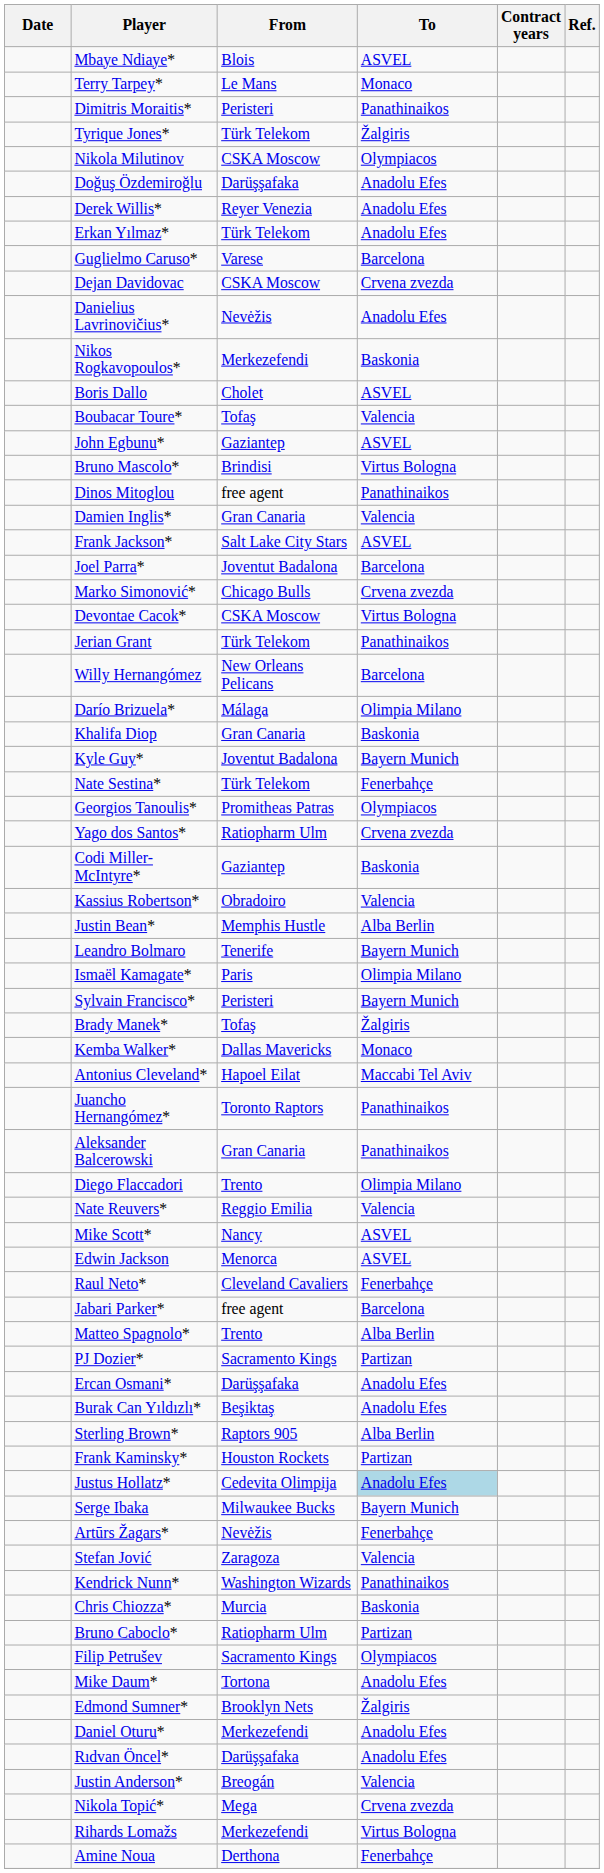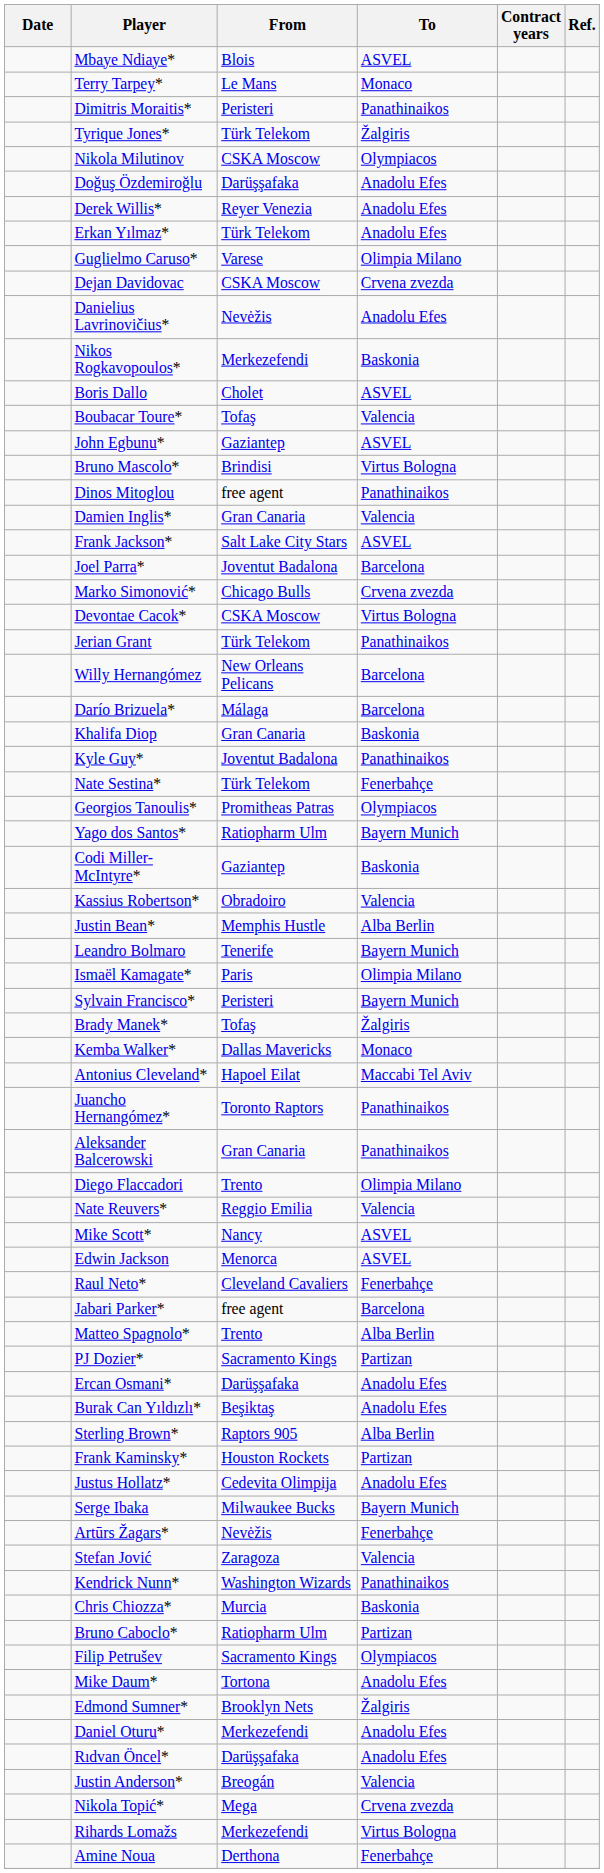 <table class="wikitable sortable">
 <tr>
 <th width=100>Date</th>
 <th width=190>Player</th>
 <th style="width:200px;">From</th>
 <th style="width:200px;">To</th>
 <th>Contract<br>years</th>
 <th>Ref.</th>
 </tr>
 <tr>
 <td></td>
 <td> <a href='#'>Mbaye Ndiaye</a>*</td>
 <td> <a href='#'>Blois</a></td>
 <td> <a href='#'>ASVEL</a></td>
 <td></td>
 <td></td>
 </tr>
 <tr>
 <td></td>
 <td> <a href='#'>Terry Tarpey</a>*</td>
 <td> <a href='#'>Le Mans</a></td>
 <td> <a href='#'>Monaco</a></td>
 <td></td>
 <td></td>
 </tr>
 <tr>
 <td></td>
 <td> <a href='#'>Dimitris Moraitis</a>*</td>
 <td> <a href='#'>Peristeri</a></td>
 <td> <a href='#'>Panathinaikos</a></td>
 <td></td>
 <td></td>
 </tr>
 <tr>
 <td></td>
 <td> <a href='#'>Tyrique Jones</a>*</td>
 <td> <a href='#'>Türk Telekom</a></td>
 <td> <a href='#'>Žalgiris</a></td>
 <td></td>
 <td></td>
 </tr>
 <tr>
 <td></td>
 <td> <a href='#'>Nikola Milutinov</a></td>
 <td> <a href='#'>CSKA Moscow</a></td>
 <td> <a href='#'>Olympiacos</a></td>
 <td></td>
 <td></td>
 </tr>
 <tr>
 <td></td>
 <td> <a href='#'>Doğuş Özdemiroğlu</a></td>
 <td> <a href='#'>Darüşşafaka</a></td>
 <td> <a href='#'>Anadolu Efes</a></td>
 <td></td>
 <td></td>
 </tr>
 <tr>
 <td></td>
 <td> <a href='#'>Derek Willis</a>*</td>
 <td> <a href='#'>Reyer Venezia</a></td>
 <td> <a href='#'>Anadolu Efes</a></td>
 <td></td>
 <td></td>
 </tr>
 <tr>
 <td></td>
 <td> <a href='#'>Erkan Yılmaz</a>*</td>
 <td> <a href='#'>Türk Telekom</a></td>
 <td> <a href='#'>Anadolu Efes</a></td>
 <td></td>
 <td></td>
 </tr>
 <tr>
 <td></td>
 <td> <a href='#'>Guglielmo Caruso</a>*</td>
 <td> <a href='#'>Varese</a></td>
-<td> <a href='#'>Barcelona</a></td>
+<td> <a href='#'>Olimpia Milano</a></td>
 <td></td>
 <td></td>
 </tr>
 <tr>
 <td></td>
 <td> <a href='#'>Dejan Davidovac</a></td>
 <td> <a href='#'>CSKA Moscow</a></td>
 <td> <a href='#'>Crvena zvezda</a></td>
 <td></td>
 <td></td>
 </tr>
 <tr>
 <td></td>
 <td> <a href='#'>Danielius Lavrinovičius</a>*</td>
 <td> <a href='#'>Nevėžis</a></td>
 <td> <a href='#'>Anadolu Efes</a></td>
 <td></td>
 <td></td>
 </tr>
 <tr>
 <td></td>
 <td> <a href='#'>Nikos Rogkavopoulos</a>*</td>
 <td> <a href='#'>Merkezefendi</a></td>
 <td> <a href='#'>Baskonia</a></td>
 <td></td>
 <td></td>
 </tr>
 <tr>
 <td></td>
 <td> <a href='#'>Boris Dallo</a></td>
 <td> <a href='#'>Cholet</a></td>
 <td> <a href='#'>ASVEL</a></td>
 <td></td>
 <td></td>
 </tr>
 <tr>
 <td></td>
 <td> <a href='#'>Boubacar Toure</a>*</td>
 <td> <a href='#'>Tofaş</a></td>
 <td> <a href='#'>Valencia</a></td>
 <td></td>
 <td></td>
 </tr>
 <tr>
 <td></td>
 <td> <a href='#'>John Egbunu</a>*</td>
 <td> <a href='#'>Gaziantep</a></td>
 <td> <a href='#'>ASVEL</a></td>
 <td></td>
 <td></td>
 </tr>
 <tr>
 <td></td>
 <td> <a href='#'>Bruno Mascolo</a>*</td>
 <td> <a href='#'>Brindisi</a></td>
 <td> <a href='#'>Virtus Bologna</a></td>
 <td></td>
 <td></td>
 </tr>
 <tr>
 <td></td>
 <td> <a href='#'>Dinos Mitoglou</a></td>
 <td>free agent</td>
 <td> <a href='#'>Panathinaikos</a></td>
 <td></td>
 <td></td>
 </tr>
 <tr>
 <td></td>
 <td> <a href='#'>Damien Inglis</a>*</td>
 <td> <a href='#'>Gran Canaria</a></td>
 <td> <a href='#'>Valencia</a></td>
 <td></td>
 <td></td>
 </tr>
 <tr>
 <td></td>
 <td> <a href='#'>Frank Jackson</a>*</td>
 <td> <a href='#'>Salt Lake City Stars</a></td>
 <td> <a href='#'>ASVEL</a></td>
 <td></td>
 <td></td>
 </tr>
 <tr>
 <td></td>
 <td> <a href='#'>Joel Parra</a>*</td>
 <td> <a href='#'>Joventut Badalona</a></td>
 <td> <a href='#'>Barcelona</a></td>
 <td></td>
 <td></td>
 </tr>
 <tr>
 <td></td>
 <td> <a href='#'>Marko Simonović</a>*</td>
 <td> <a href='#'>Chicago Bulls</a></td>
 <td> <a href='#'>Crvena zvezda</a></td>
 <td></td>
 <td></td>
 </tr>
 <tr>
 <td></td>
 <td> <a href='#'>Devontae Cacok</a>*</td>
 <td> <a href='#'>CSKA Moscow</a></td>
 <td> <a href='#'>Virtus Bologna</a></td>
 <td></td>
 <td></td>
 </tr>
 <tr>
 <td></td>
 <td> <a href='#'>Jerian Grant</a></td>
 <td> <a href='#'>Türk Telekom</a></td>
 <td> <a href='#'>Panathinaikos</a></td>
 <td></td>
 <td></td>
 </tr>
 <tr>
 <td></td>
 <td> <a href='#'>Willy Hernangómez</a></td>
 <td> <a href='#'>New Orleans Pelicans</a></td>
 <td> <a href='#'>Barcelona</a></td>
 <td></td>
 <td></td>
 </tr>
 <tr>
 <td></td>
 <td> <a href='#'>Darío Brizuela</a>*</td>
 <td> <a href='#'>Málaga</a></td>
-<td> <a href='#'>Olimpia Milano</a></td>
+<td> <a href='#'>Barcelona</a></td>
 <td></td>
 <td></td>
 </tr>
 <tr>
 <td></td>
 <td> <a href='#'>Khalifa Diop</a></td>
 <td> <a href='#'>Gran Canaria</a></td>
 <td> <a href='#'>Baskonia</a></td>
 <td></td>
 <td></td>
 </tr>
 <tr>
 <td></td>
 <td> <a href='#'>Kyle Guy</a>*</td>
 <td> <a href='#'>Joventut Badalona</a></td>
-<td> <a href='#'>Bayern Munich</a></td>
+<td> <a href='#'>Panathinaikos</a></td>
 <td></td>
 <td></td>
 </tr>
 <tr>
 <td></td>
 <td> <a href='#'>Nate Sestina</a>*</td>
 <td> <a href='#'>Türk Telekom</a></td>
 <td> <a href='#'>Fenerbahçe</a></td>
 <td></td>
 <td></td>
 </tr>
 <tr>
 <td></td>
 <td> <a href='#'>Georgios Tanoulis</a>*</td>
 <td> <a href='#'>Promitheas Patras</a></td>
 <td> <a href='#'>Olympiacos</a></td>
 <td></td>
 <td></td>
 </tr>
 <tr>
 <td></td>
 <td> <a href='#'>Yago dos Santos</a>*</td>
 <td> <a href='#'>Ratiopharm Ulm</a></td>
-<td> <a href='#'>Crvena zvezda</a></td>
+<td> <a href='#'>Bayern Munich</a></td>
 <td></td>
 <td></td>
 </tr>
 <tr>
 <td></td>
 <td> <a href='#'>Codi Miller-McIntyre</a>*</td>
 <td> <a href='#'>Gaziantep</a></td>
 <td> <a href='#'>Baskonia</a></td>
 <td></td>
 <td></td>
 </tr>
 <tr>
 <td></td>
 <td> <a href='#'>Kassius Robertson</a>*</td>
 <td> <a href='#'>Obradoiro</a></td>
 <td> <a href='#'>Valencia</a></td>
 <td></td>
 <td></td>
 </tr>
 <tr>
 <td></td>
 <td> <a href='#'>Justin Bean</a>*</td>
 <td> <a href='#'>Memphis Hustle</a></td>
 <td> <a href='#'>Alba Berlin</a></td>
 <td></td>
 <td></td>
 </tr>
 <tr>
 <td></td>
 <td> <a href='#'>Leandro Bolmaro</a></td>
 <td> <a href='#'>Tenerife</a></td>
 <td> <a href='#'>Bayern Munich</a></td>
 <td></td>
 <td></td>
 </tr>
 <tr>
 <td></td>
 <td> <a href='#'>Ismaël Kamagate</a>*</td>
 <td> <a href='#'>Paris</a></td>
 <td> <a href='#'>Olimpia Milano</a></td>
 <td></td>
 <td></td>
 </tr>
 <tr>
 <td></td>
 <td> <a href='#'>Sylvain Francisco</a>*</td>
 <td> <a href='#'>Peristeri</a></td>
 <td> <a href='#'>Bayern Munich</a></td>
 <td></td>
 <td></td>
 </tr>
 <tr>
 <td></td>
 <td> <a href='#'>Brady Manek</a>*</td>
 <td> <a href='#'>Tofaş</a></td>
 <td> <a href='#'>Žalgiris</a></td>
 <td></td>
 <td></td>
 </tr>
 <tr>
 <td></td>
 <td> <a href='#'>Kemba Walker</a>*</td>
 <td> <a href='#'>Dallas Mavericks</a></td>
 <td> <a href='#'>Monaco</a></td>
 <td></td>
 <td></td>
 </tr>
 <tr>
 <td></td>
 <td> <a href='#'>Antonius Cleveland</a>*</td>
 <td> <a href='#'>Hapoel Eilat</a></td>
 <td> <a href='#'>Maccabi Tel Aviv</a></td>
 <td></td>
 <td></td>
 </tr>
 <tr>
 <td></td>
 <td> <a href='#'>Juancho Hernangómez</a>*</td>
 <td> <a href='#'>Toronto Raptors</a></td>
 <td> <a href='#'>Panathinaikos</a></td>
 <td></td>
 <td></td>
 </tr>
 <tr>
 <td></td>
 <td> <a href='#'>Aleksander Balcerowski</a></td>
 <td> <a href='#'>Gran Canaria</a></td>
 <td> <a href='#'>Panathinaikos</a></td>
 <td></td>
 <td></td>
 </tr>
 <tr>
 <td></td>
 <td> <a href='#'>Diego Flaccadori</a></td>
 <td> <a href='#'>Trento</a></td>
 <td> <a href='#'>Olimpia Milano</a></td>
 <td></td>
 <td></td>
 </tr>
 <tr>
 <td></td>
 <td> <a href='#'>Nate Reuvers</a>*</td>
 <td> <a href='#'>Reggio Emilia</a></td>
 <td> <a href='#'>Valencia</a></td>
 <td></td>
 <td></td>
 </tr>
 <tr>
 <td></td>
 <td> <a href='#'>Mike Scott</a>*</td>
 <td> <a href='#'>Nancy</a></td>
 <td> <a href='#'>ASVEL</a></td>
 <td></td>
 <td></td>
 </tr>
 <tr>
 <td></td>
 <td> <a href='#'>Edwin Jackson</a></td>
 <td> <a href='#'>Menorca</a></td>
 <td> <a href='#'>ASVEL</a></td>
 <td></td>
 <td></td>
 </tr>
 <tr>
 <td></td>
 <td> <a href='#'>Raul Neto</a>*</td>
 <td> <a href='#'>Cleveland Cavaliers</a></td>
 <td> <a href='#'>Fenerbahçe</a></td>
 <td></td>
 <td></td>
 </tr>
 <tr>
 <td></td>
 <td> <a href='#'>Jabari Parker</a>*</td>
 <td>free agent</td>
 <td> <a href='#'>Barcelona</a></td>
 <td></td>
 <td></td>
 </tr>
 <tr>
 <td></td>
 <td> <a href='#'>Matteo Spagnolo</a>*</td>
 <td> <a href='#'>Trento</a></td>
 <td> <a href='#'>Alba Berlin</a></td>
 <td></td>
 <td></td>
 </tr>
 <tr>
 <td></td>
 <td> <a href='#'>PJ Dozier</a>*</td>
 <td> <a href='#'>Sacramento Kings</a></td>
 <td> <a href='#'>Partizan</a></td>
 <td></td>
 <td></td>
 </tr>
 <tr>
 <td></td>
 <td> <a href='#'>Ercan Osmani</a>*</td>
 <td> <a href='#'>Darüşşafaka</a></td>
 <td> <a href='#'>Anadolu Efes</a></td>
 <td></td>
 <td></td>
 </tr>
 <tr>
 <td></td>
 <td> <a href='#'>Burak Can Yıldızlı</a>*</td>
 <td> <a href='#'>Beşiktaş</a></td>
 <td> <a href='#'>Anadolu Efes</a></td>
 <td></td>
 <td></td>
 </tr>
 <tr>
 <td></td>
 <td> <a href='#'>Sterling Brown</a>*</td>
 <td> <a href='#'>Raptors 905</a></td>
 <td> <a href='#'>Alba Berlin</a></td>
 <td></td>
 <td></td>
 </tr>
 <tr>
 <td></td>
 <td> <a href='#'>Frank Kaminsky</a>*</td>
 <td> <a href='#'>Houston Rockets</a></td>
 <td> <a href='#'>Partizan</a></td>
 <td></td>
 <td></td>
 </tr>
 <tr>
 <td></td>
 <td> <a href='#'>Justus Hollatz</a>*</td>
 <td> <a href='#'>Cedevita Olimpija</a></td>
-<td style="background: lightblue;"> <a href='#'>Anadolu Efes</a></td>
+<td> <a href='#'>Anadolu Efes</a></td>
 <td></td>
 <td></td>
 </tr>
 <tr>
 <td></td>
 <td> <a href='#'>Serge Ibaka</a></td>
 <td> <a href='#'>Milwaukee Bucks</a></td>
 <td> <a href='#'>Bayern Munich</a></td>
 <td></td>
 <td></td>
 </tr>
 <tr>
 <td></td>
 <td> <a href='#'>Artūrs Žagars</a>*</td>
 <td> <a href='#'>Nevėžis</a></td>
 <td> <a href='#'>Fenerbahçe</a></td>
 <td></td>
 <td></td>
 </tr>
 <tr>
 <td></td>
 <td> <a href='#'>Stefan Jović</a></td>
 <td> <a href='#'>Zaragoza</a></td>
 <td> <a href='#'>Valencia</a></td>
 <td></td>
 <td></td>
 </tr>
 <tr>
 <td></td>
 <td> <a href='#'>Kendrick Nunn</a>*</td>
 <td> <a href='#'>Washington Wizards</a></td>
 <td> <a href='#'>Panathinaikos</a></td>
 <td></td>
 <td></td>
 </tr>
 <tr>
 <td></td>
 <td> <a href='#'>Chris Chiozza</a>*</td>
 <td> <a href='#'>Murcia</a></td>
 <td> <a href='#'>Baskonia</a></td>
 <td></td>
 <td></td>
 </tr>
 <tr>
 <td></td>
 <td> <a href='#'>Bruno Caboclo</a>*</td>
 <td> <a href='#'>Ratiopharm Ulm</a></td>
 <td> <a href='#'>Partizan</a></td>
 <td></td>
 <td></td>
 </tr>
 <tr>
 <td></td>
 <td> <a href='#'>Filip Petrušev</a></td>
 <td> <a href='#'>Sacramento Kings</a></td>
 <td> <a href='#'>Olympiacos</a></td>
 <td></td>
 <td></td>
 </tr>
 <tr>
 <td></td>
 <td> <a href='#'>Mike Daum</a>*</td>
 <td> <a href='#'>Tortona</a></td>
 <td> <a href='#'>Anadolu Efes</a></td>
 <td></td>
 <td></td>
 </tr>
 <tr>
 <td></td>
 <td> <a href='#'>Edmond Sumner</a>*</td>
 <td> <a href='#'>Brooklyn Nets</a></td>
 <td> <a href='#'>Žalgiris</a></td>
 <td></td>
 <td></td>
 </tr>
 <tr>
 <td></td>
 <td> <a href='#'>Daniel Oturu</a>*</td>
 <td> <a href='#'>Merkezefendi</a></td>
 <td> <a href='#'>Anadolu Efes</a></td>
 <td></td>
 <td></td>
 </tr>
 <tr>
 <td></td>
 <td> <a href='#'>Rıdvan Öncel</a>*</td>
 <td> <a href='#'>Darüşşafaka</a></td>
 <td> <a href='#'>Anadolu Efes</a></td>
 <td></td>
 <td></td>
 </tr>
 <tr>
 <td></td>
 <td> <a href='#'>Justin Anderson</a>*</td>
 <td> <a href='#'>Breogán</a></td>
 <td> <a href='#'>Valencia</a></td>
 <td></td>
 <td></td>
 </tr>
 <tr>
 <td></td>
 <td> <a href='#'>Nikola Topić</a>*</td>
 <td> <a href='#'>Mega</a></td>
 <td> <a href='#'>Crvena zvezda</a></td>
 <td></td>
 <td></td>
 </tr>
 <tr>
 <td></td>
 <td> <a href='#'>Rihards Lomažs</a></td>
 <td> <a href='#'>Merkezefendi</a></td>
 <td> <a href='#'>Virtus Bologna</a></td>
 <td></td>
 <td></td>
 </tr>
 <tr>
 <td></td>
 <td> <a href='#'>Amine Noua</a></td>
 <td> <a href='#'>Derthona</a></td>
 <td> <a href='#'>Fenerbahçe</a></td>
 <td></td>
 <td></td>
 </tr>
 <tr>
 </tr>
 </table>
